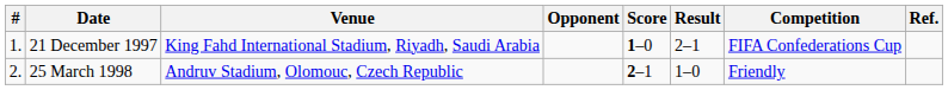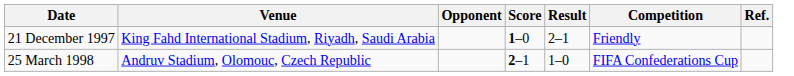 <table class="wikitable">
 <tr>
-<th>#</th>
 <th>Date</th>
 <th>Venue</th>
 <th>Opponent</th>
 <th>Score</th>
 <th>Result</th>
 <th>Competition</th>
 <th>Ref.</th>
 </tr>
 <tr>
-<td>1.</td>
 <td>21 December 1997</td>
 <td><a href='#'>King Fahd International Stadium</a>, <a href='#'>Riyadh</a>, <a href='#'>Saudi Arabia</a></td>
 <td></td>
 <td><strong>1</strong>–0</td>
 <td>2–1</td>
-<td><a href='#'>FIFA Confederations Cup</a></td>
+<td><a href='#'>Friendly</a></td>
 <td></td>
 </tr>
 <tr>
-<td>2.</td>
 <td>25 March 1998</td>
 <td><a href='#'>Andruv Stadium</a>, <a href='#'>Olomouc</a>, <a href='#'>Czech Republic</a></td>
 <td></td>
 <td><strong>2</strong>–1</td>
 <td>1–0</td>
-<td><a href='#'>Friendly</a></td>
+<td><a href='#'>FIFA Confederations Cup</a></td>
 <td></td>
 </tr>
 </table>
